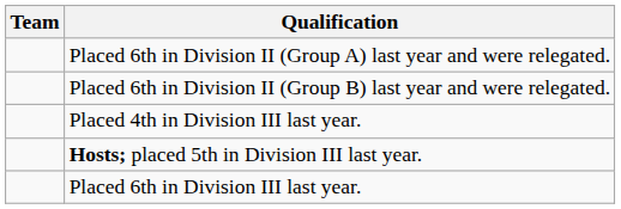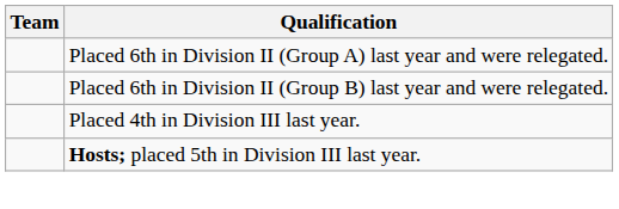 <table class="wikitable">
 <tr>
 <th>Team</th>
 <th>Qualification</th>
 </tr>
 <tr>
 <td></td>
 <td>Placed 6th in Division II (Group A) last year and were relegated.</td>
 </tr>
 <tr>
 <td></td>
 <td>Placed 6th in Division II (Group B) last year and were relegated.</td>
 </tr>
 <tr>
 <td></td>
 <td>Placed 4th in Division III last year.</td>
 </tr>
 <tr>
 <td></td>
 <td><strong>Hosts;</strong> placed 5th in Division III last year.</td>
 </tr>
-<tr>
-<td></td>
-<td>Placed 6th in Division III last year.</td>
-</tr>
 </table>
